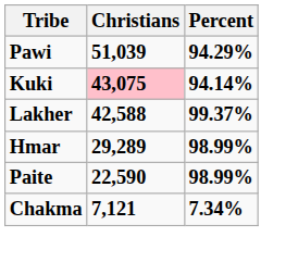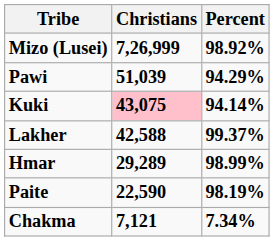 <table class="wikitable">
 <tr>
 <th><strong>Tribe</strong></th>
 <th><strong>Christians</strong></th>
 <th><strong>Percent</strong></th>
+</tr>
+<tr>
+<td><strong>Mizo (Lusei)</strong></td>
+<td><strong>7,26,999</strong></td>
+<td><strong>98.92%</strong></td>
 </tr>
 <tr>
 <td><strong>Pawi</strong></td>
 <td><strong>51,039</strong></td>
 <td><strong>94.29%</strong></td>
 </tr>
 <tr>
 <td><strong>Kuki</strong></td>
 <td style="background: pink;"><strong>43,075</strong></td>
 <td><strong>94.14%</strong></td>
 </tr>
 <tr>
 <td><strong>Lakher</strong></td>
 <td><strong>42,588</strong></td>
 <td><strong>99.37%</strong></td>
 </tr>
 <tr>
 <td><strong>Hmar</strong></td>
 <td><strong>29,289</strong></td>
 <td><strong>98.99%</strong></td>
 </tr>
 <tr>
 <td><strong>Paite</strong></td>
 <td><strong>22,590</strong></td>
-<td><strong>98.99%</strong></td>
+<td><strong>98.19%</strong></td>
 </tr>
 <tr>
 <td><strong>Chakma</strong></td>
 <td><strong>7,121</strong></td>
 <td><strong>7.34%</strong></td>
 </tr>
 </table>
